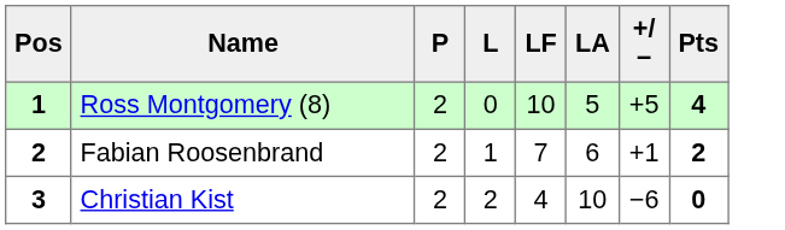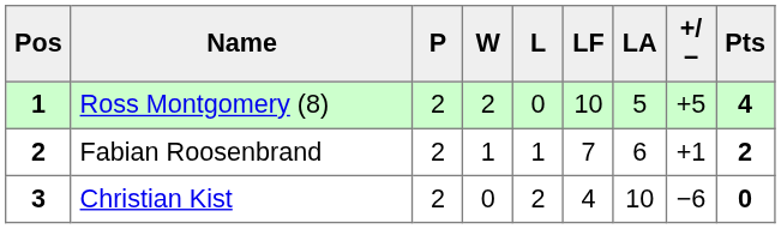 <table style=border-collapse:collapse border=1 cellspacing=0 cellpadding=5>
 <tr align=center bgcolor=#efefef>
 <th width=20>Pos</th>
 <th width=200>Name</th>
 <th width=20>P</th>
+<th width=20>W</th>
 <th width=20>L</th>
 <th width=20>LF</th>
 <th width=20>LA</th>
 <th width=20>+/−</th>
 <th width=20>Pts</th>
 </tr>
 <tr align=center style="background: #ccffcc;">
 <td><strong>1</strong></td>
 <td align="left"> <a href='#'>Ross Montgomery</a> (8)</td>
+<td>2</td>
 <td>2</td>
 <td>0</td>
 <td>10</td>
 <td>5</td>
 <td>+5</td>
 <td><strong>4</strong></td>
 </tr>
 <tr align=center>
 <td><strong>2</strong></td>
 <td align="left"> Fabian Roosenbrand</td>
 <td>2</td>
 <td>1</td>
+<td>1</td>
 <td>7</td>
 <td>6</td>
 <td>+1</td>
 <td><strong>2</strong></td>
 </tr>
 <tr align=center>
 <td><strong>3</strong></td>
 <td align="left"> <a href='#'>Christian Kist</a></td>
 <td>2</td>
+<td>0</td>
 <td>2</td>
 <td>4</td>
 <td>10</td>
 <td>−6</td>
 <td><strong>0</strong></td>
 </tr>
 </table>
